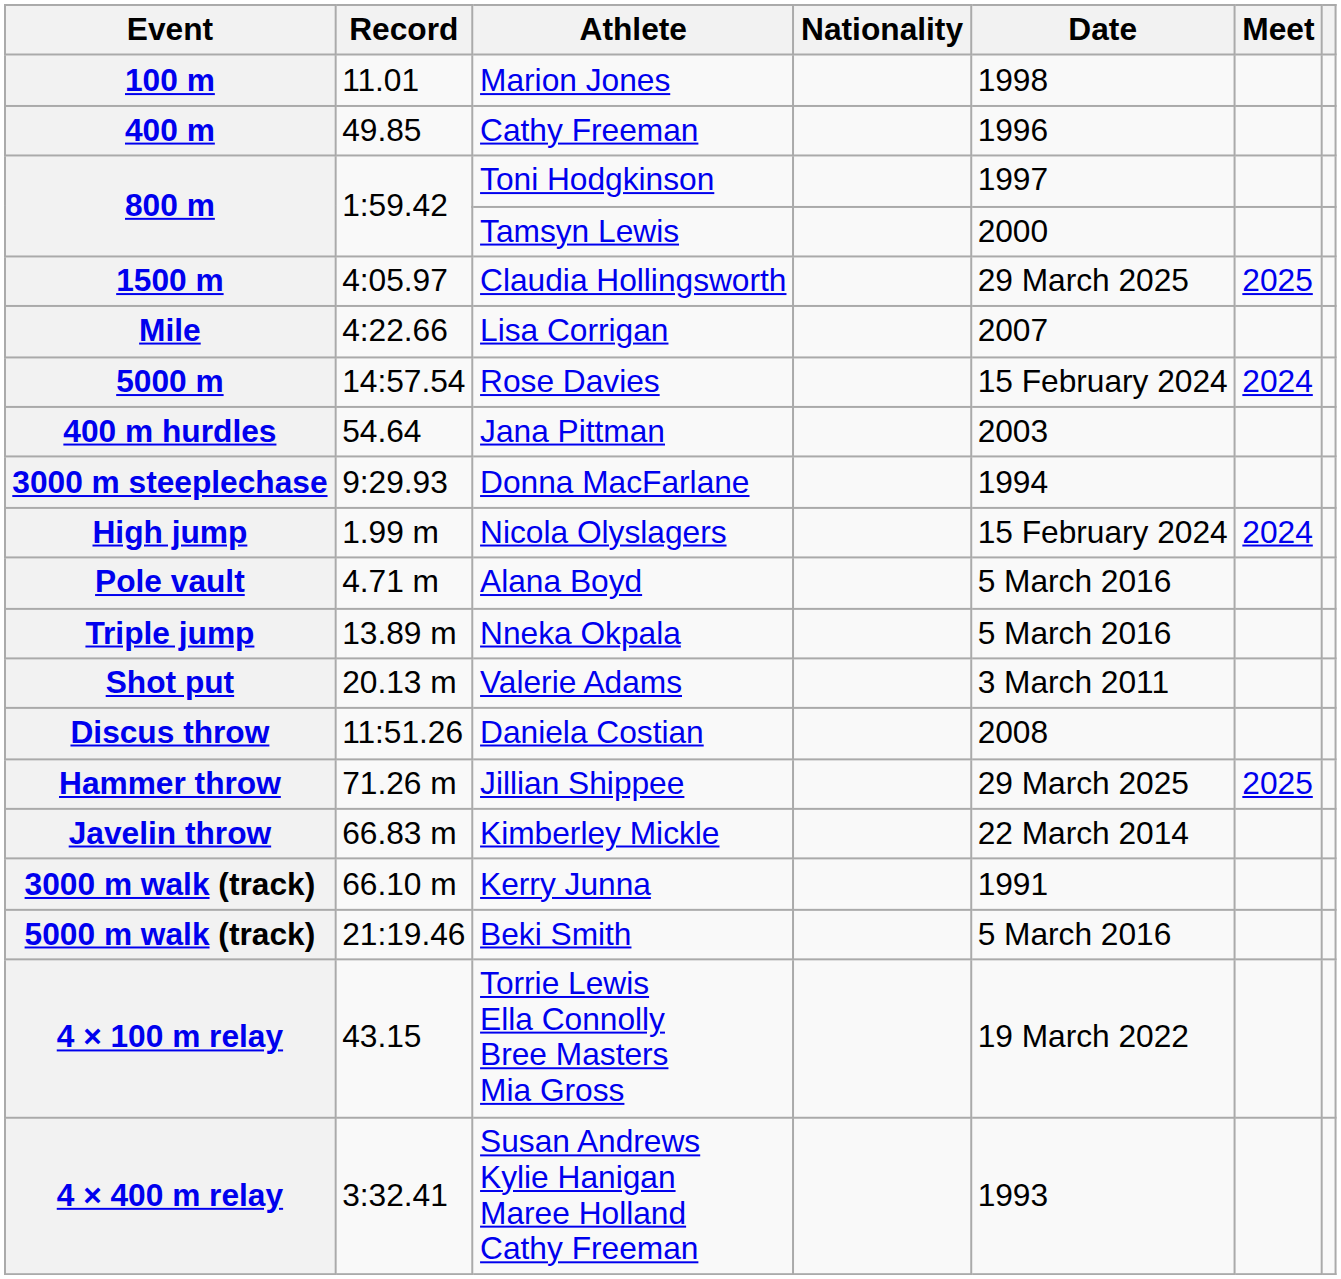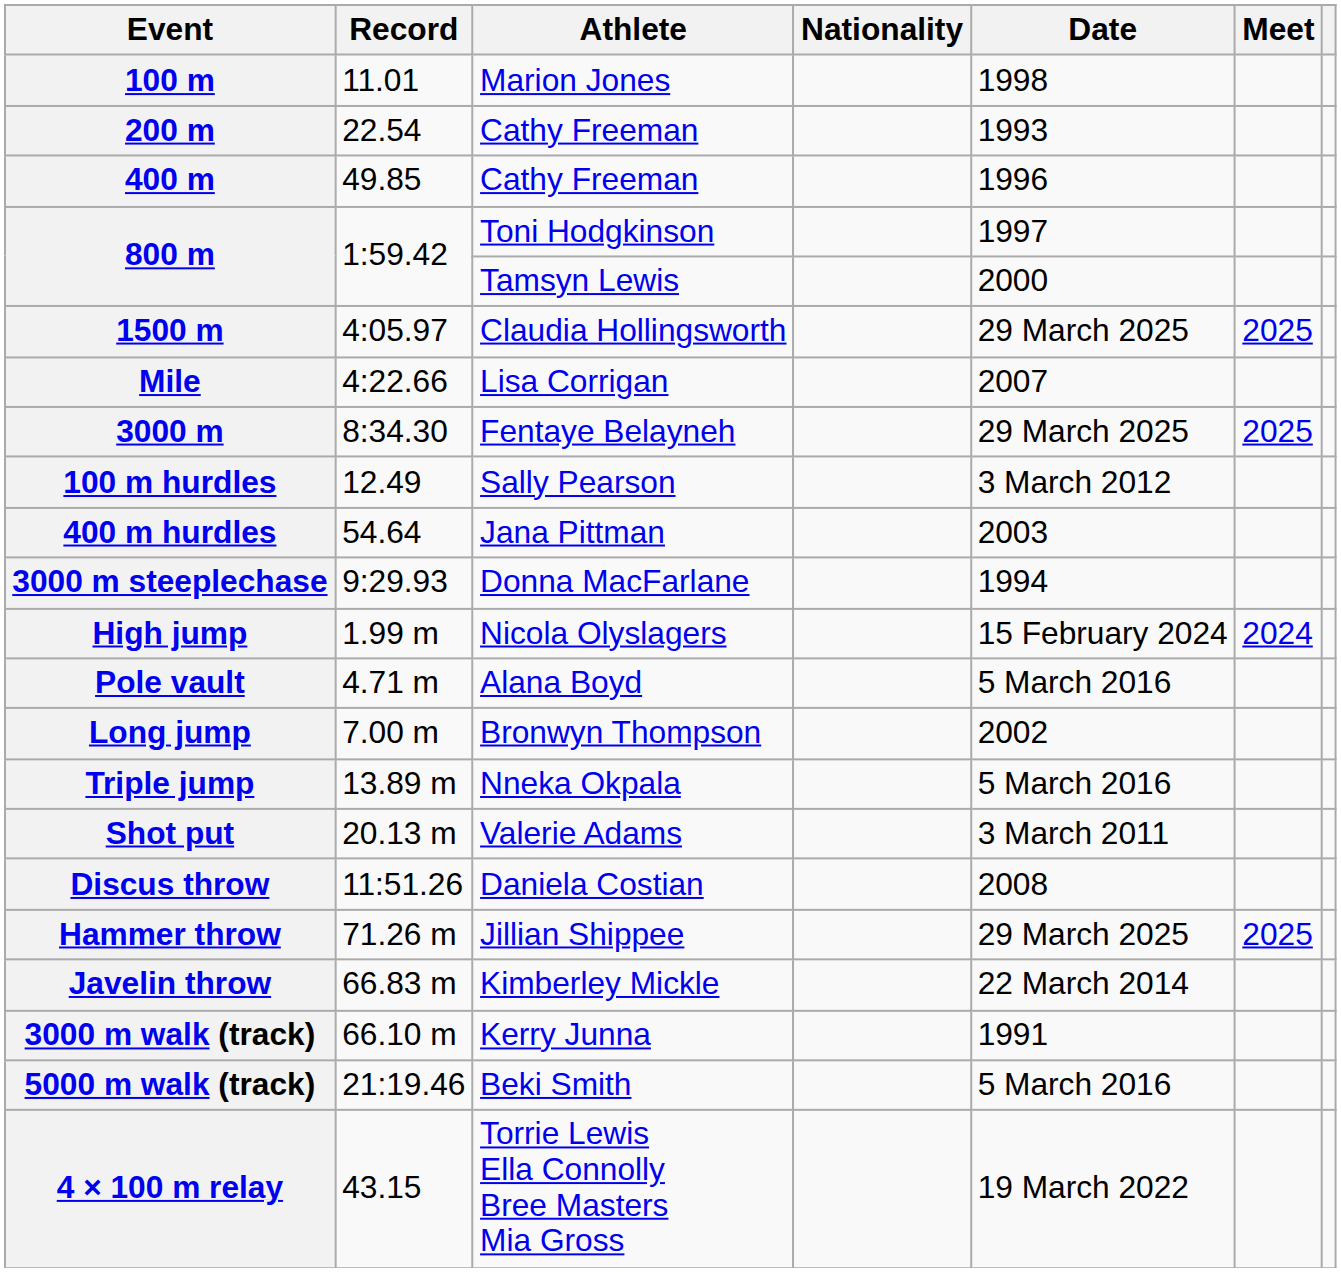 <table class="wikitable sticky-header plainrowheaders">
 <tr>
 <th scope="col">Event</th>
 <th>Record</th>
 <th>Athlete</th>
 <th>Nationality</th>
 <th>Date</th>
 <th>Meet</th>
 <th></th>
 </tr>
 <tr>
 <th scope="row"><a href='#'>100 m</a></th>
 <td>11.01</td>
 <td><a href='#'>Marion Jones</a></td>
 <td></td>
 <td>1998</td>
+<td></td>
+<td></td>
+</tr>
+<tr>
+<th scope="row"><a href='#'>200 m</a></th>
+<td>22.54</td>
+<td><a href='#'>Cathy Freeman</a></td>
+<td></td>
+<td>1993</td>
 <td></td>
 <td></td>
 </tr>
 <tr>
 <th scope="row"><a href='#'>400 m</a></th>
 <td>49.85</td>
 <td><a href='#'>Cathy Freeman</a></td>
 <td></td>
 <td>1996</td>
 <td></td>
 <td></td>
 </tr>
 <tr>
 <th scope="rowgroup" rowspan="2"><a href='#'>800 m</a></th>
 <td rowspan="2">1:59.42</td>
 <td><a href='#'>Toni Hodgkinson</a></td>
 <td></td>
 <td>1997</td>
 <td></td>
 <td></td>
 </tr>
 <tr>
 <td><a href='#'>Tamsyn Lewis</a></td>
 <td></td>
 <td>2000</td>
 <td></td>
 <td></td>
 </tr>
 <tr>
 <th scope="row"><a href='#'>1500 m</a></th>
 <td>4:05.97</td>
 <td><a href='#'>Claudia Hollingsworth</a></td>
 <td></td>
 <td>29 March 2025</td>
 <td><a href='#'>2025</a></td>
 <td></td>
 </tr>
 <tr>
 <th scope="row"><a href='#'>Mile</a></th>
 <td>4:22.66</td>
 <td><a href='#'>Lisa Corrigan</a></td>
 <td></td>
 <td>2007</td>
 <td></td>
 <td></td>
 </tr>
 <tr>
-<th scope="row"><a href='#'>5000 m</a></th>
-<td>14:57.54</td>
-<td><a href='#'>Rose Davies</a></td>
+<th scope="row"><a href='#'>3000 m</a></th>
+<td>8:34.30</td>
+<td><a href='#'>Fentaye Belayneh</a></td>
 <td></td>
-<td>15 February 2024</td>
-<td><a href='#'>2024</a></td>
+<td>29 March 2025</td>
+<td><a href='#'>2025</a></td>
+<td></td>
+</tr>
+<tr>
+<th scope="row"><a href='#'>100 m hurdles</a></th>
+<td>12.49 </td>
+<td><a href='#'>Sally Pearson</a></td>
+<td></td>
+<td>3 March 2012</td>
+<td></td>
 <td></td>
 </tr>
 <tr>
 <th scope="row"><a href='#'>400 m hurdles</a></th>
 <td>54.64</td>
 <td><a href='#'>Jana Pittman</a></td>
 <td></td>
 <td>2003</td>
 <td></td>
 <td></td>
 </tr>
 <tr>
 <th scope="row"><a href='#'>3000 m steeplechase</a></th>
 <td>9:29.93</td>
 <td><a href='#'>Donna MacFarlane</a></td>
 <td></td>
 <td>1994</td>
 <td></td>
 <td></td>
 </tr>
 <tr>
 <th scope="row"><a href='#'>High jump</a></th>
 <td>1.99 m</td>
 <td><a href='#'>Nicola Olyslagers</a></td>
 <td></td>
 <td>15 February 2024</td>
 <td><a href='#'>2024</a></td>
 <td></td>
 </tr>
 <tr>
 <th scope="row"><a href='#'>Pole vault</a></th>
 <td>4.71 m</td>
 <td><a href='#'>Alana Boyd</a></td>
 <td></td>
 <td>5 March 2016</td>
+<td></td>
+<td></td>
+</tr>
+<tr>
+<th scope="row"><a href='#'>Long jump</a></th>
+<td>7.00 m</td>
+<td><a href='#'>Bronwyn Thompson</a></td>
+<td></td>
+<td>2002</td>
 <td></td>
 <td></td>
 </tr>
 <tr>
 <th scope="row"><a href='#'>Triple jump</a></th>
 <td>13.89 m </td>
 <td><a href='#'>Nneka Okpala</a></td>
 <td></td>
 <td>5 March 2016</td>
 <td></td>
 <td></td>
 </tr>
 <tr>
 <th scope="row"><a href='#'>Shot put</a></th>
 <td>20.13 m</td>
 <td><a href='#'>Valerie Adams</a></td>
 <td></td>
 <td>3 March 2011</td>
 <td></td>
 <td></td>
 </tr>
 <tr>
 <th scope="row"><a href='#'>Discus throw</a></th>
 <td>11:51.26</td>
 <td><a href='#'>Daniela Costian</a></td>
 <td></td>
 <td>2008</td>
 <td></td>
 <td></td>
 </tr>
 <tr>
 <th scope="row"><a href='#'>Hammer throw</a></th>
 <td>71.26 m</td>
 <td><a href='#'>Jillian Shippee</a></td>
 <td></td>
 <td>29 March 2025</td>
 <td><a href='#'>2025</a></td>
 <td></td>
 </tr>
 <tr>
 <th scope="row"><a href='#'>Javelin throw</a></th>
 <td>66.83 m</td>
 <td><a href='#'>Kimberley Mickle</a></td>
 <td></td>
 <td>22 March 2014</td>
 <td></td>
 <td></td>
 </tr>
 <tr>
 <th scope="row"><a href='#'>3000 m walk</a> (track)</th>
 <td>66.10 m</td>
 <td><a href='#'>Kerry Junna</a></td>
 <td></td>
 <td>1991</td>
 <td></td>
 <td></td>
 </tr>
 <tr>
 <th scope="row"><a href='#'>5000 m walk</a> (track)</th>
 <td>21:19.46</td>
 <td><a href='#'>Beki Smith</a></td>
 <td></td>
 <td>5 March 2016</td>
 <td></td>
 <td></td>
 </tr>
 <tr>
 <th scope="row"><a href='#'>4 × 100 m relay</a></th>
 <td>43.15</td>
 <td><a href='#'>Torrie Lewis</a><br><a href='#'>Ella Connolly</a><br><a href='#'>Bree Masters</a><br><a href='#'>Mia Gross</a></td>
 <td></td>
 <td>19 March 2022</td>
 <td></td>
 <td></td>
 </tr>
-<tr>
-<th scope="row"><a href='#'>4 × 400 m relay</a></th>
-<td>3:32.41</td>
-<td><a href='#'>Susan Andrews</a><br><a href='#'>Kylie Hanigan</a><br><a href='#'>Maree Holland</a><br><a href='#'>Cathy Freeman</a></td>
-<td></td>
-<td>1993</td>
-<td></td>
-<td></td>
-</tr>
 </table>
